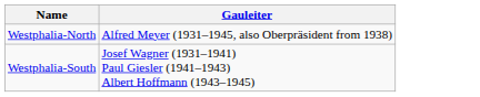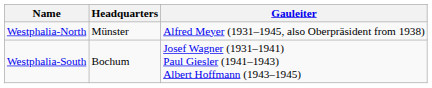 <table class="wikitable">
 <tr>
 <th>Name</th>
+<th>Headquarters</th>
 <th><a href='#'>Gauleiter</a></th>
 </tr>
 <tr>
 <td><a href='#'>Westphalia-North</a></td>
+<td>Münster</td>
 <td><a href='#'>Alfred Meyer</a> (1931–1945, also Oberpräsident from 1938)</td>
 </tr>
 <tr>
 <td><a href='#'>Westphalia-South</a></td>
+<td>Bochum</td>
 <td><a href='#'>Josef Wagner</a> (1931–1941)<br><a href='#'>Paul Giesler</a> (1941–1943)<br><a href='#'>Albert Hoffmann</a> (1943–1945)</td>
 </tr>
 </table>
